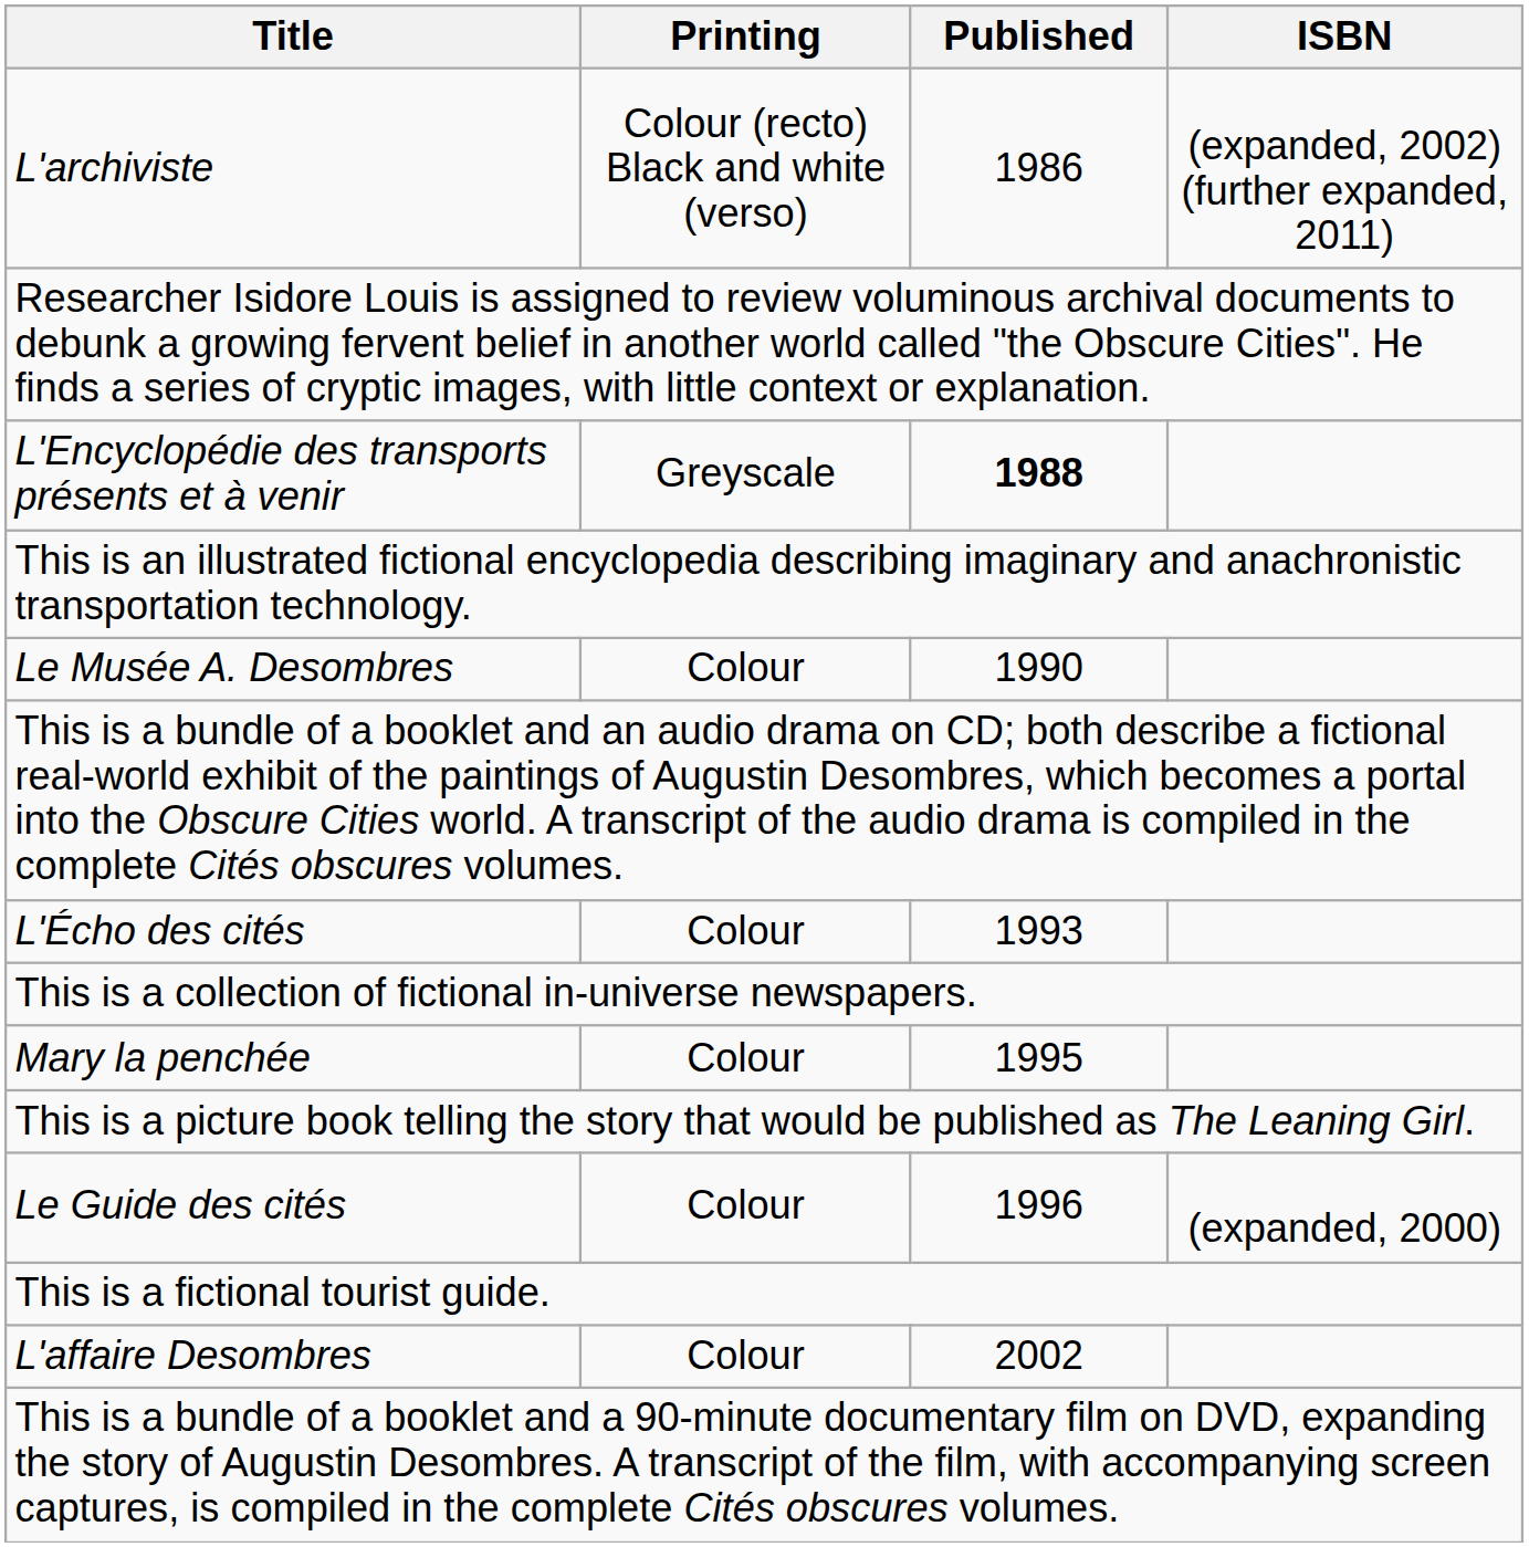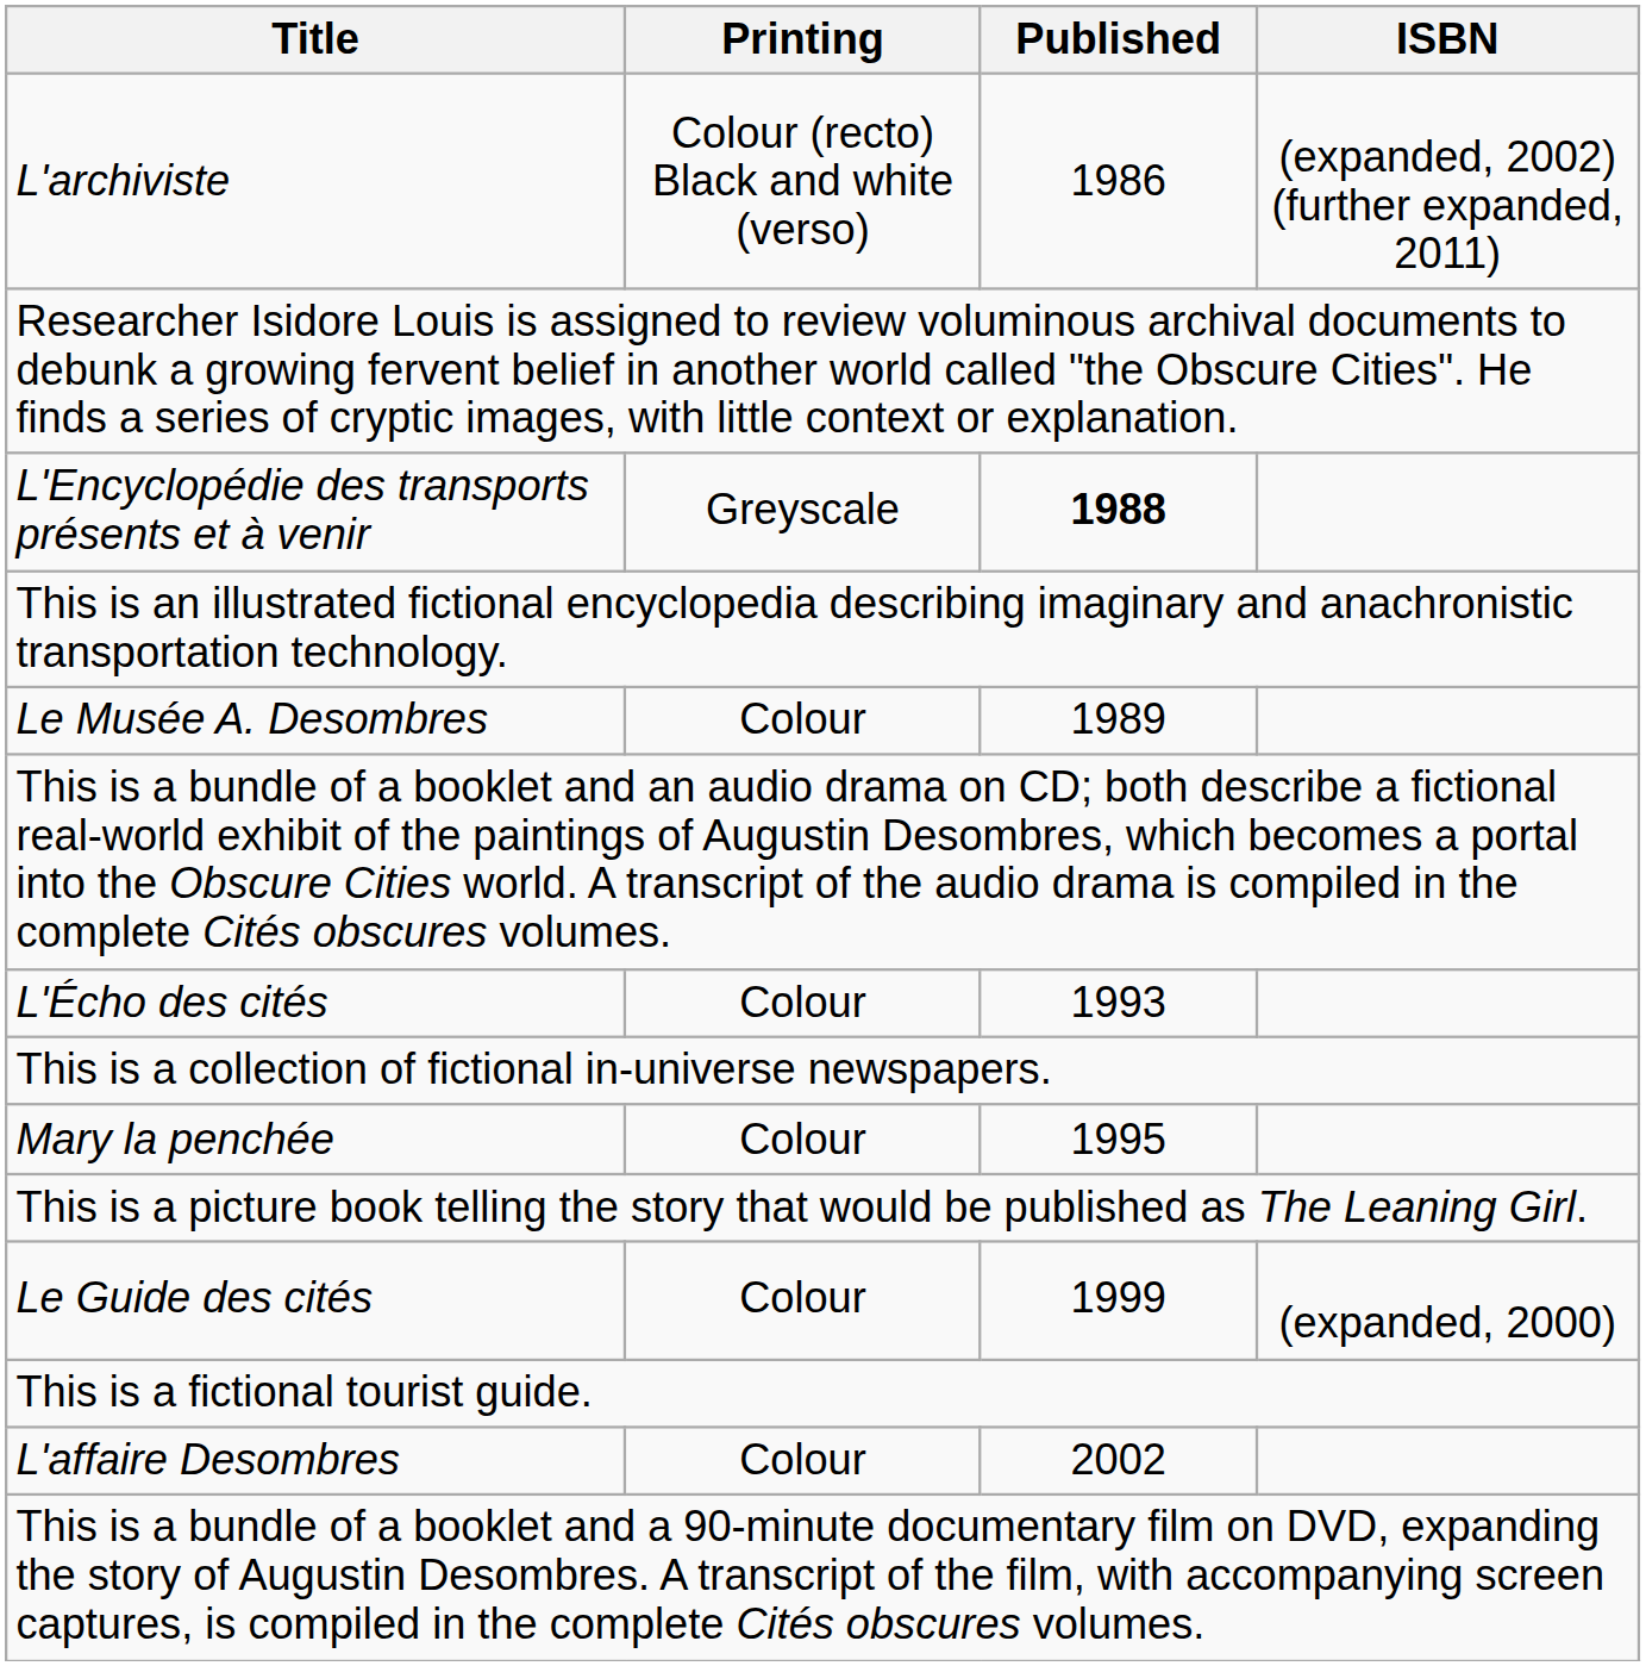 <table class="wikitable" style="text-align: center;">
 <tr>
 <th>Title</th>
 <th>Printing</th>
 <th>Published</th>
 <th>ISBN</th>
 </tr>
 <tr>
 <td style="text-align: left;"><em>L'archiviste</em></td>
 <td>Colour (recto)<br>Black and white (verso)</td>
 <td>1986</td>
 <td><br> (expanded, 2002)<br> (further expanded, 2011)</td>
 </tr>
 <tr style="text-align: left;">
 <td colspan="7">Researcher Isidore Louis is assigned to review voluminous archival documents to debunk a growing fervent belief in another world called "the Obscure Cities". He finds a series of cryptic images, with little context or explanation.</td>
 </tr>
 <tr>
 <td style="text-align: left;"><em>L'Encyclopédie des transports présents et à venir</em></td>
 <td>Greyscale</td>
 <td><strong>1988</strong></td>
 <td></td>
 </tr>
 <tr style="text-align: left;">
 <td colspan="7">This is an illustrated fictional encyclopedia describing imaginary and anachronistic transportation technology.</td>
 </tr>
 <tr>
 <td style="text-align: left;"><em>Le Musée A. Desombres</em></td>
 <td>Colour</td>
-<td>1990</td>
+<td>1989</td>
 <td></td>
 </tr>
 <tr style="text-align: left;">
 <td colspan="7">This is a bundle of a booklet and an audio drama on CD; both describe a fictional real-world exhibit of the paintings of Augustin Desombres, which becomes a portal into the <em>Obscure Cities</em> world. A transcript of the audio drama is compiled in the complete <em>Cités obscures</em> volumes.</td>
 </tr>
 <tr>
 <td style="text-align: left;"><em>L'Écho des cités</em></td>
 <td>Colour</td>
 <td>1993</td>
 <td></td>
 </tr>
 <tr style="text-align: left;">
 <td colspan="7">This is a collection of fictional in-universe newspapers.</td>
 </tr>
 <tr>
 <td style="text-align: left;"><em>Mary la penchée</em></td>
 <td>Colour</td>
 <td>1995</td>
 <td></td>
 </tr>
 <tr style="text-align: left;">
 <td colspan="7">This is a picture book telling the story that would be published as <em>The Leaning Girl</em>.</td>
 </tr>
 <tr>
 <td style="text-align: left;"><em>Le Guide des cités</em></td>
 <td>Colour</td>
-<td>1996</td>
+<td>1999</td>
 <td><br> (expanded, 2000)</td>
 </tr>
 <tr style="text-align: left;">
 <td colspan="7">This is a fictional tourist guide.</td>
 </tr>
 <tr>
 <td style="text-align: left;"><em>L'affaire Desombres</em></td>
 <td>Colour</td>
 <td>2002</td>
 <td></td>
 </tr>
 <tr style="text-align: left;">
 <td colspan="7">This is a bundle of a booklet and a 90-minute documentary film on DVD, expanding the story of Augustin Desombres. A transcript of the film, with accompanying screen captures, is compiled in the complete <em>Cités obscures</em> volumes.</td>
 </tr>
 <tr>
 </tr>
 </table>
